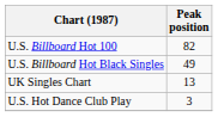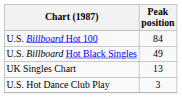 <table class="wikitable">
 <tr>
 <th>Chart (1987)</th>
 <th>Peak <br>position</th>
 </tr>
 <tr>
 <td>U.S. <a href='#'><em>Billboard</em> Hot 100</a></td>
-<td align="center">82</td>
+<td align="center">84</td>
 </tr>
 <tr>
 <td>U.S. <em>Billboard</em> <a href='#'>Hot Black Singles</a></td>
 <td align="center">49</td>
 </tr>
 <tr>
 <td>UK Singles Chart</td>
 <td align="center">13</td>
 </tr>
 <tr>
 <td>U.S. Hot Dance Club Play</td>
 <td align="center">3</td>
 </tr>
 <tr>
 </tr>
 </table>
